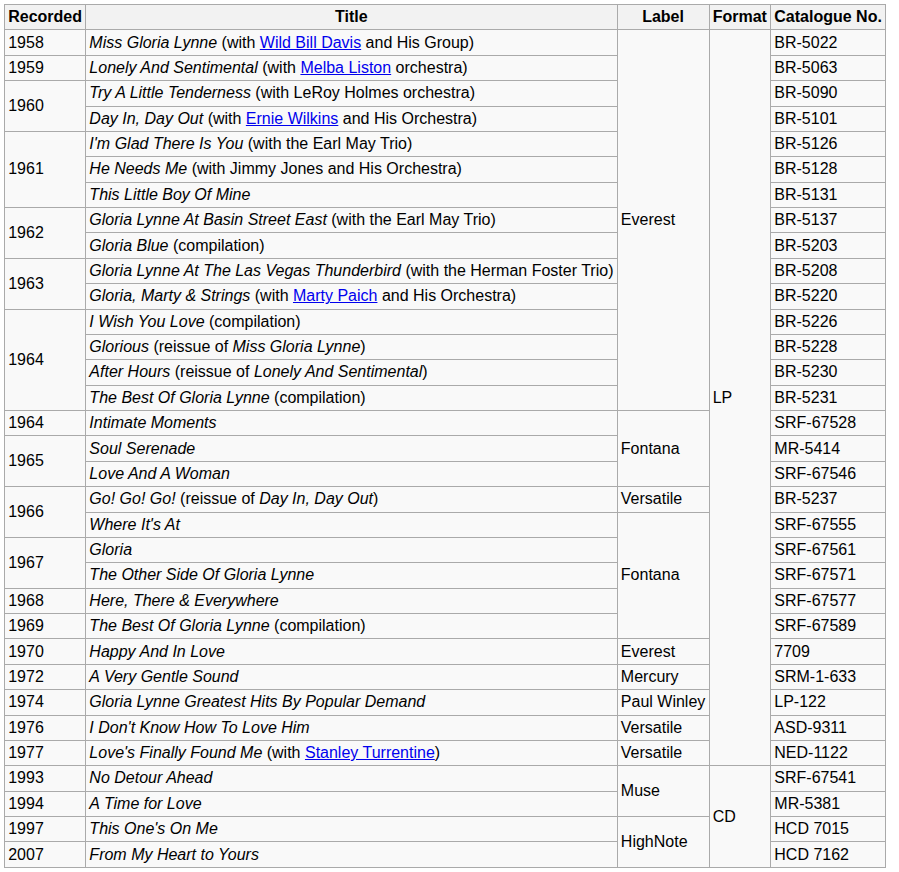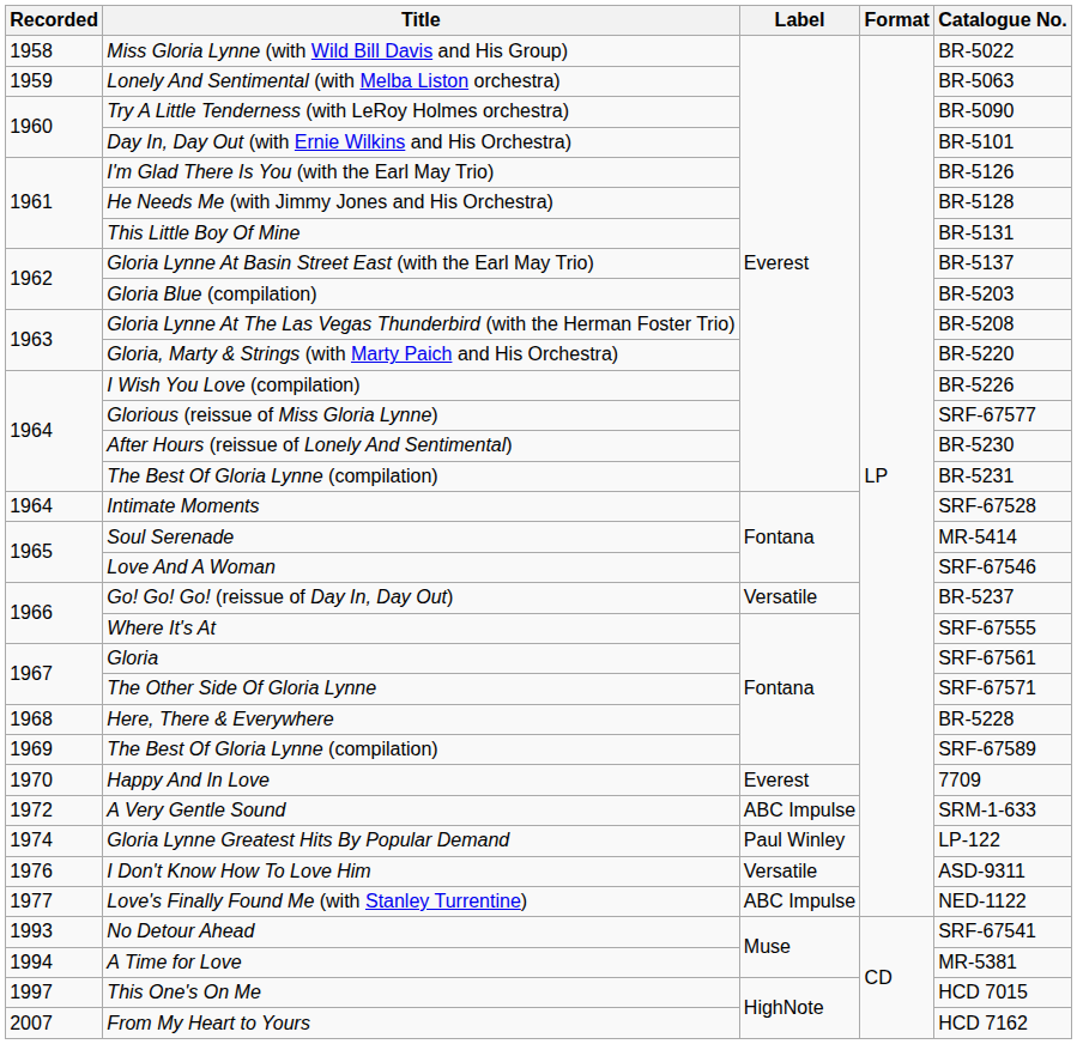 <table class="wikitable">
 <tr>
 <th>Recorded</th>
 <th>Title</th>
 <th>Label</th>
 <th>Format</th>
 <th>Catalogue No.</th>
 </tr>
 <tr |->
 <td>1958</td>
 <td><em>Miss Gloria Lynne</em> (with <a href='#'>Wild Bill Davis</a> and His Group)</td>
 <td rowspan = 15>Everest</td>
 <td rowspan = 29>LP</td>
 <td>BR-5022</td>
 </tr>
 <tr>
 <td>1959</td>
 <td><em>Lonely And Sentimental</em> (with <a href='#'>Melba Liston</a> orchestra)</td>
 <td>BR-5063</td>
 </tr>
 <tr>
 <td rowspan=2>1960</td>
 <td><em>Try A Little Tenderness</em> (with LeRoy Holmes orchestra)</td>
 <td>BR-5090</td>
 </tr>
 <tr>
 <td><em>Day In, Day Out</em> (with <a href='#'>Ernie Wilkins</a> and His Orchestra)</td>
 <td>BR-5101</td>
 </tr>
 <tr>
 <td rowspan=3>1961</td>
 <td><em>I'm Glad There Is You</em> (with the Earl May Trio)</td>
 <td>BR-5126</td>
 </tr>
 <tr>
 <td><em>He Needs Me</em> (with Jimmy Jones and His Orchestra)</td>
 <td>BR-5128</td>
 </tr>
 <tr>
 <td><em>This Little Boy Of Mine</em></td>
 <td>BR-5131</td>
 </tr>
 <tr>
 <td rowspan=2>1962</td>
 <td><em>Gloria Lynne At Basin Street East</em> (with the Earl May Trio)</td>
 <td>BR-5137</td>
 </tr>
 <tr>
 <td><em>Gloria Blue</em> (compilation)</td>
 <td>BR-5203</td>
 </tr>
 <tr>
 <td rowspan=2>1963</td>
 <td><em>Gloria Lynne At The Las Vegas Thunderbird</em> (with the Herman Foster Trio)</td>
 <td>BR-5208</td>
 </tr>
 <tr>
 <td><em>Gloria, Marty & Strings</em> (with <a href='#'>Marty Paich</a> and His Orchestra)</td>
 <td>BR-5220</td>
 </tr>
 <tr>
 <td rowspan=4>1964</td>
 <td><em>I Wish You Love</em> (compilation)</td>
 <td>BR-5226</td>
 </tr>
 <tr>
 <td><em>Glorious</em> (reissue of <em>Miss Gloria Lynne</em>)</td>
-<td>BR-5228</td>
+<td>SRF-67577</td>
 </tr>
 <tr>
 <td><em>After Hours</em> (reissue of <em>Lonely And Sentimental</em>)</td>
 <td>BR-5230</td>
 </tr>
 <tr>
 <td><em>The Best Of Gloria Lynne</em> (compilation)</td>
 <td>BR-5231</td>
 </tr>
 <tr>
 <td>1964</td>
 <td><em>Intimate Moments</em></td>
 <td rowspan=3>Fontana</td>
 <td>SRF-67528</td>
 </tr>
 <tr>
 <td rowspan=2>1965</td>
 <td><em>Soul Serenade</em></td>
 <td>MR-5414</td>
 </tr>
 <tr>
 <td><em>Love And A Woman</em></td>
 <td>SRF-67546</td>
 </tr>
 <tr>
 <td rowspan=2>1966</td>
 <td><em>Go! Go! Go!</em> (reissue of <em>Day In, Day Out</em>)</td>
 <td>Versatile</td>
 <td>BR-5237</td>
 </tr>
 <tr>
 <td><em>Where It's At</em></td>
 <td rowspan=5>Fontana</td>
 <td>SRF-67555</td>
 </tr>
 <tr>
 <td rowspan=2>1967</td>
 <td><em>Gloria</em></td>
 <td>SRF-67561</td>
 </tr>
 <tr>
 <td><em>The Other Side Of Gloria Lynne</em></td>
 <td>SRF-67571</td>
 </tr>
 <tr>
 <td>1968</td>
 <td><em>Here, There & Everywhere</em></td>
-<td>SRF-67577</td>
+<td>BR-5228</td>
 </tr>
 <tr>
 <td>1969</td>
 <td><em>The Best Of Gloria Lynne</em> (compilation)</td>
 <td>SRF-67589</td>
 </tr>
 <tr>
 <td>1970</td>
 <td><em>Happy And In Love</em></td>
 <td>Everest</td>
 <td>7709</td>
 </tr>
 <tr>
 <td>1972</td>
 <td><em>A Very Gentle Sound</em></td>
-<td>Mercury</td>
+<td>ABC Impulse</td>
 <td>SRM-1-633</td>
 </tr>
 <tr>
 <td>1974</td>
 <td><em>Gloria Lynne Greatest Hits By Popular Demand</em></td>
 <td>Paul Winley</td>
 <td>LP-122</td>
 </tr>
 <tr>
 <td>1976</td>
 <td><em>I Don't Know How To Love Him</em></td>
 <td>Versatile</td>
 <td>ASD-9311</td>
 </tr>
 <tr>
 <td>1977</td>
 <td><em>Love's Finally Found Me</em> (with <a href='#'>Stanley Turrentine</a>)</td>
-<td>Versatile</td>
+<td>ABC Impulse</td>
 <td>NED-1122</td>
 </tr>
 <tr>
 <td>1993</td>
 <td><em>No Detour Ahead</em></td>
 <td rowspan=2>Muse</td>
 <td rowspan=4>CD</td>
 <td>SRF-67541</td>
 </tr>
 <tr>
 <td>1994</td>
 <td><em>A Time for Love</em></td>
 <td>MR-5381</td>
 </tr>
 <tr>
 <td>1997</td>
 <td><em>This One's On Me</em></td>
 <td rowspan=2>HighNote</td>
 <td>HCD 7015</td>
 </tr>
 <tr>
 <td>2007</td>
 <td><em>From My Heart to Yours</em></td>
 <td>HCD 7162</td>
 </tr>
 <tr>
 </tr>
 </table>
